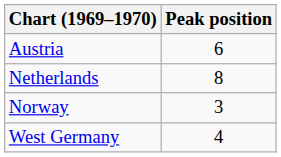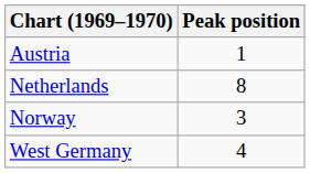 <table class="wikitable">
 <tr>
 <th>Chart (1969–1970)</th>
 <th>Peak position</th>
 </tr>
 <tr>
 <td><a href='#'>Austria</a></td>
-<td style="text-align:center;">6</td>
+<td style="text-align:center;">1</td>
 </tr>
 <tr>
 <td><a href='#'>Netherlands</a></td>
 <td style="text-align:center;">8</td>
 </tr>
 <tr>
 <td><a href='#'>Norway</a></td>
 <td style="text-align:center;">3</td>
 </tr>
 <tr>
 <td><a href='#'>West Germany</a></td>
 <td style="text-align:center;">4</td>
 </tr>
 </table>
